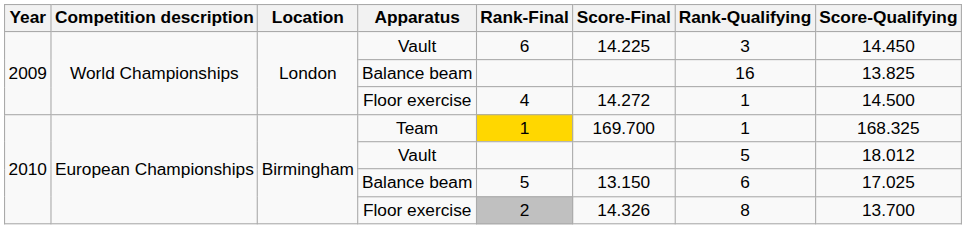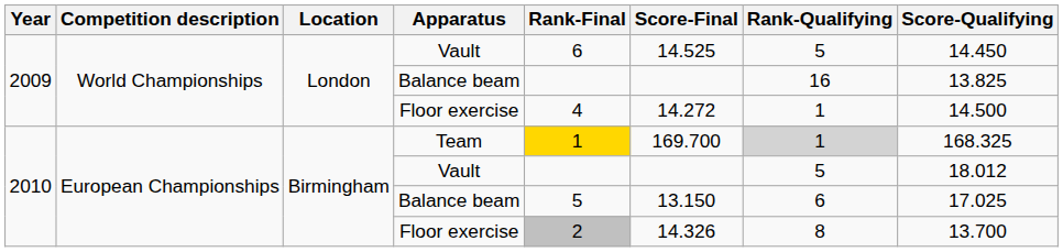 <table class="wikitable" style="text-align:center">
 <tr>
 <th>Year</th>
 <th>Competition description</th>
 <th>Location</th>
 <th>Apparatus</th>
 <th>Rank-Final</th>
 <th>Score-Final</th>
 <th>Rank-Qualifying</th>
 <th>Score-Qualifying</th>
 </tr>
 <tr>
 <td rowspan=3>2009</td>
 <td rowspan=3>World Championships</td>
 <td rowspan=3>London</td>
 <td>Vault</td>
 <td>6</td>
-<td>14.225</td>
-<td>3</td>
+<td>14.525</td>
+<td>5</td>
 <td>14.450</td>
 </tr>
 <tr>
 <td>Balance beam</td>
 <td></td>
 <td></td>
 <td>16</td>
 <td>13.825</td>
 </tr>
 <tr>
 <td>Floor exercise</td>
 <td>4</td>
 <td>14.272</td>
 <td>1</td>
 <td>14.500</td>
 </tr>
 <tr>
 <td rowspan=4>2010</td>
 <td rowspan=4>European Championships</td>
 <td rowspan=4>Birmingham</td>
 <td>Team</td>
 <td bgcolor=gold>1</td>
 <td>169.700</td>
-<td>1</td>
+<td style="background: lightgrey;">1</td>
 <td>168.325</td>
 </tr>
 <tr>
 <td>Vault</td>
 <td></td>
 <td></td>
 <td>5</td>
 <td>18.012</td>
 </tr>
 <tr>
 <td>Balance beam</td>
 <td>5</td>
 <td>13.150</td>
 <td>6</td>
 <td>17.025</td>
 </tr>
 <tr>
 <td>Floor exercise</td>
 <td bgcolor=silver>2</td>
 <td>14.326</td>
 <td>8</td>
 <td>13.700</td>
 </tr>
 </table>
